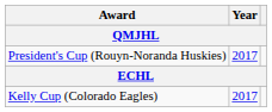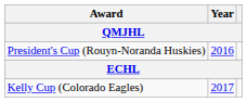 <table class="wikitable">
 <tr>
 <th>Award</th>
 <th>Year</th>
 <th></th>
 </tr>
 <tr ALIGN="center" bgcolor="#e0e0e0">
 <th colspan="3"><a href='#'>QMJHL</a></th>
 </tr>
 <tr>
 <td><a href='#'>President's Cup</a> (Rouyn-Noranda Huskies)</td>
-<td><a href='#'>2017</a></td>
+<td><a href='#'>2016</a></td>
 <td></td>
 </tr>
 <tr ALIGN="center" bgcolor="#e0e0e0">
 <th colspan="3"><a href='#'>ECHL</a></th>
 </tr>
 <tr>
 <td><a href='#'>Kelly Cup</a> (Colorado Eagles)</td>
 <td><a href='#'>2017</a></td>
 <td></td>
 </tr>
 </table>
